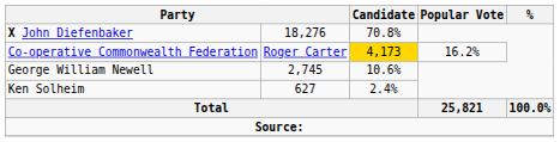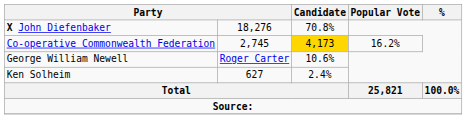 <table class="wikitable">
 <tr>
 <th colspan="2">Party</th>
 <th>Candidate</th>
 <th>Popular Vote</th>
 <th>%</th>
 </tr>
 <tr>
 <td> <strong>X</strong> <a href='#'>John Diefenbaker</a></td>
 <td align=center>18,276</td>
 <td align=center>70.8%</td>
 </tr>
 <tr>
 <td><a href='#'>Co-operative Commonwealth Federation</a></td>
-<td><a href='#'>Roger Carter</a></td>
+<td align=center>2,745</td>
 <td align=center style="background: gold;">4,173</td>
 <td align=center>16.2%</td>
 </tr>
 <tr>
 <td>George William Newell</td>
-<td align=center>2,745</td>
+<td><a href='#'>Roger Carter</a></td>
 <td align=center>10.6%</td>
 </tr>
 <tr>
 <td>Ken Solheim</td>
 <td align=center>627</td>
 <td align=center>2.4%</td>
 </tr>
 <tr>
 <th colspan=3 align=center>Total</th>
 <th align=center>25,821</th>
 <th align=center>100.0%</th>
 </tr>
 <tr>
 <td align="center" colspan=5><strong>Source:</strong> </td>
 </tr>
 <tr>
 </tr>
 </table>
